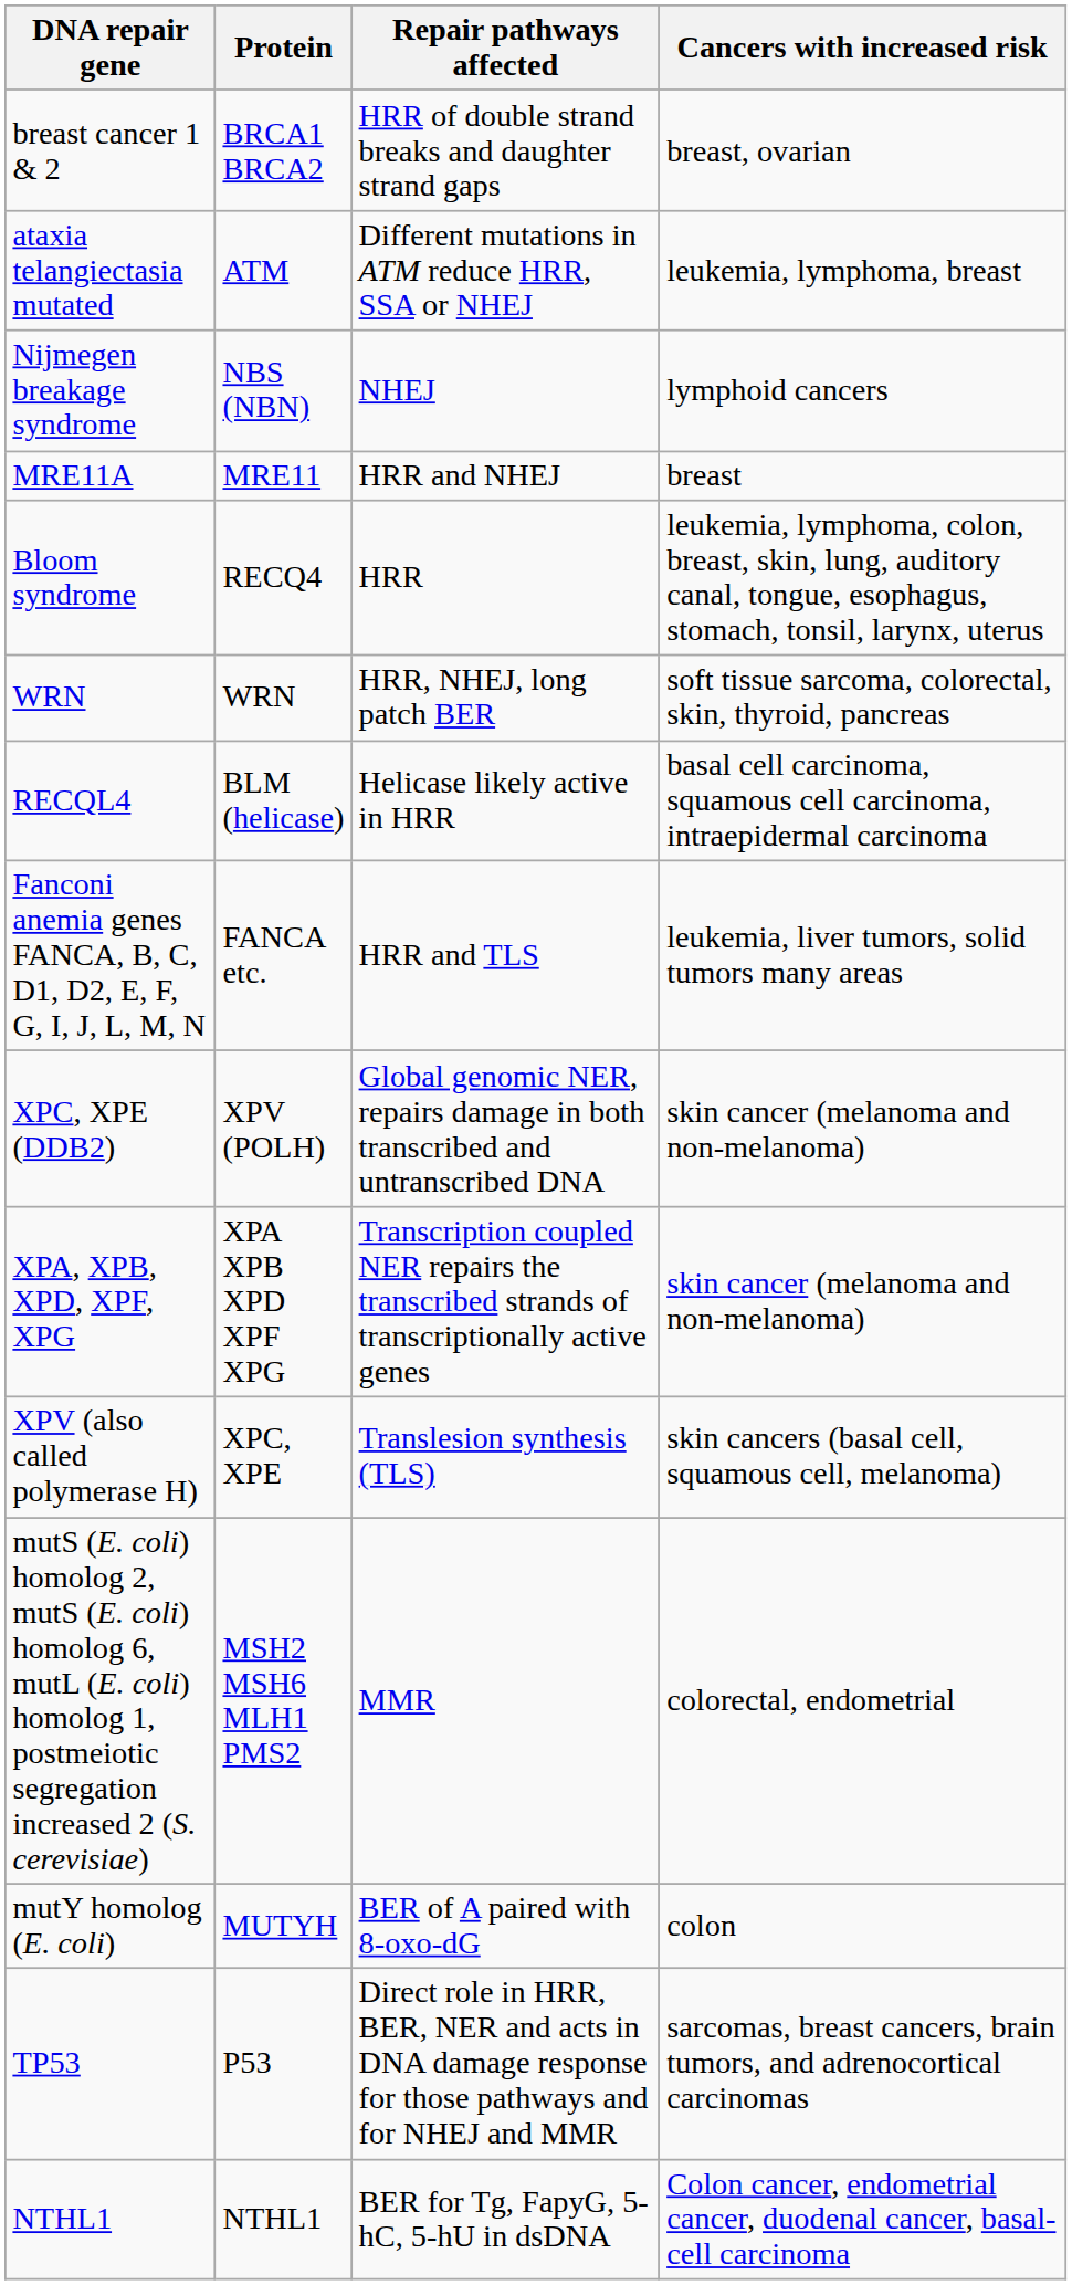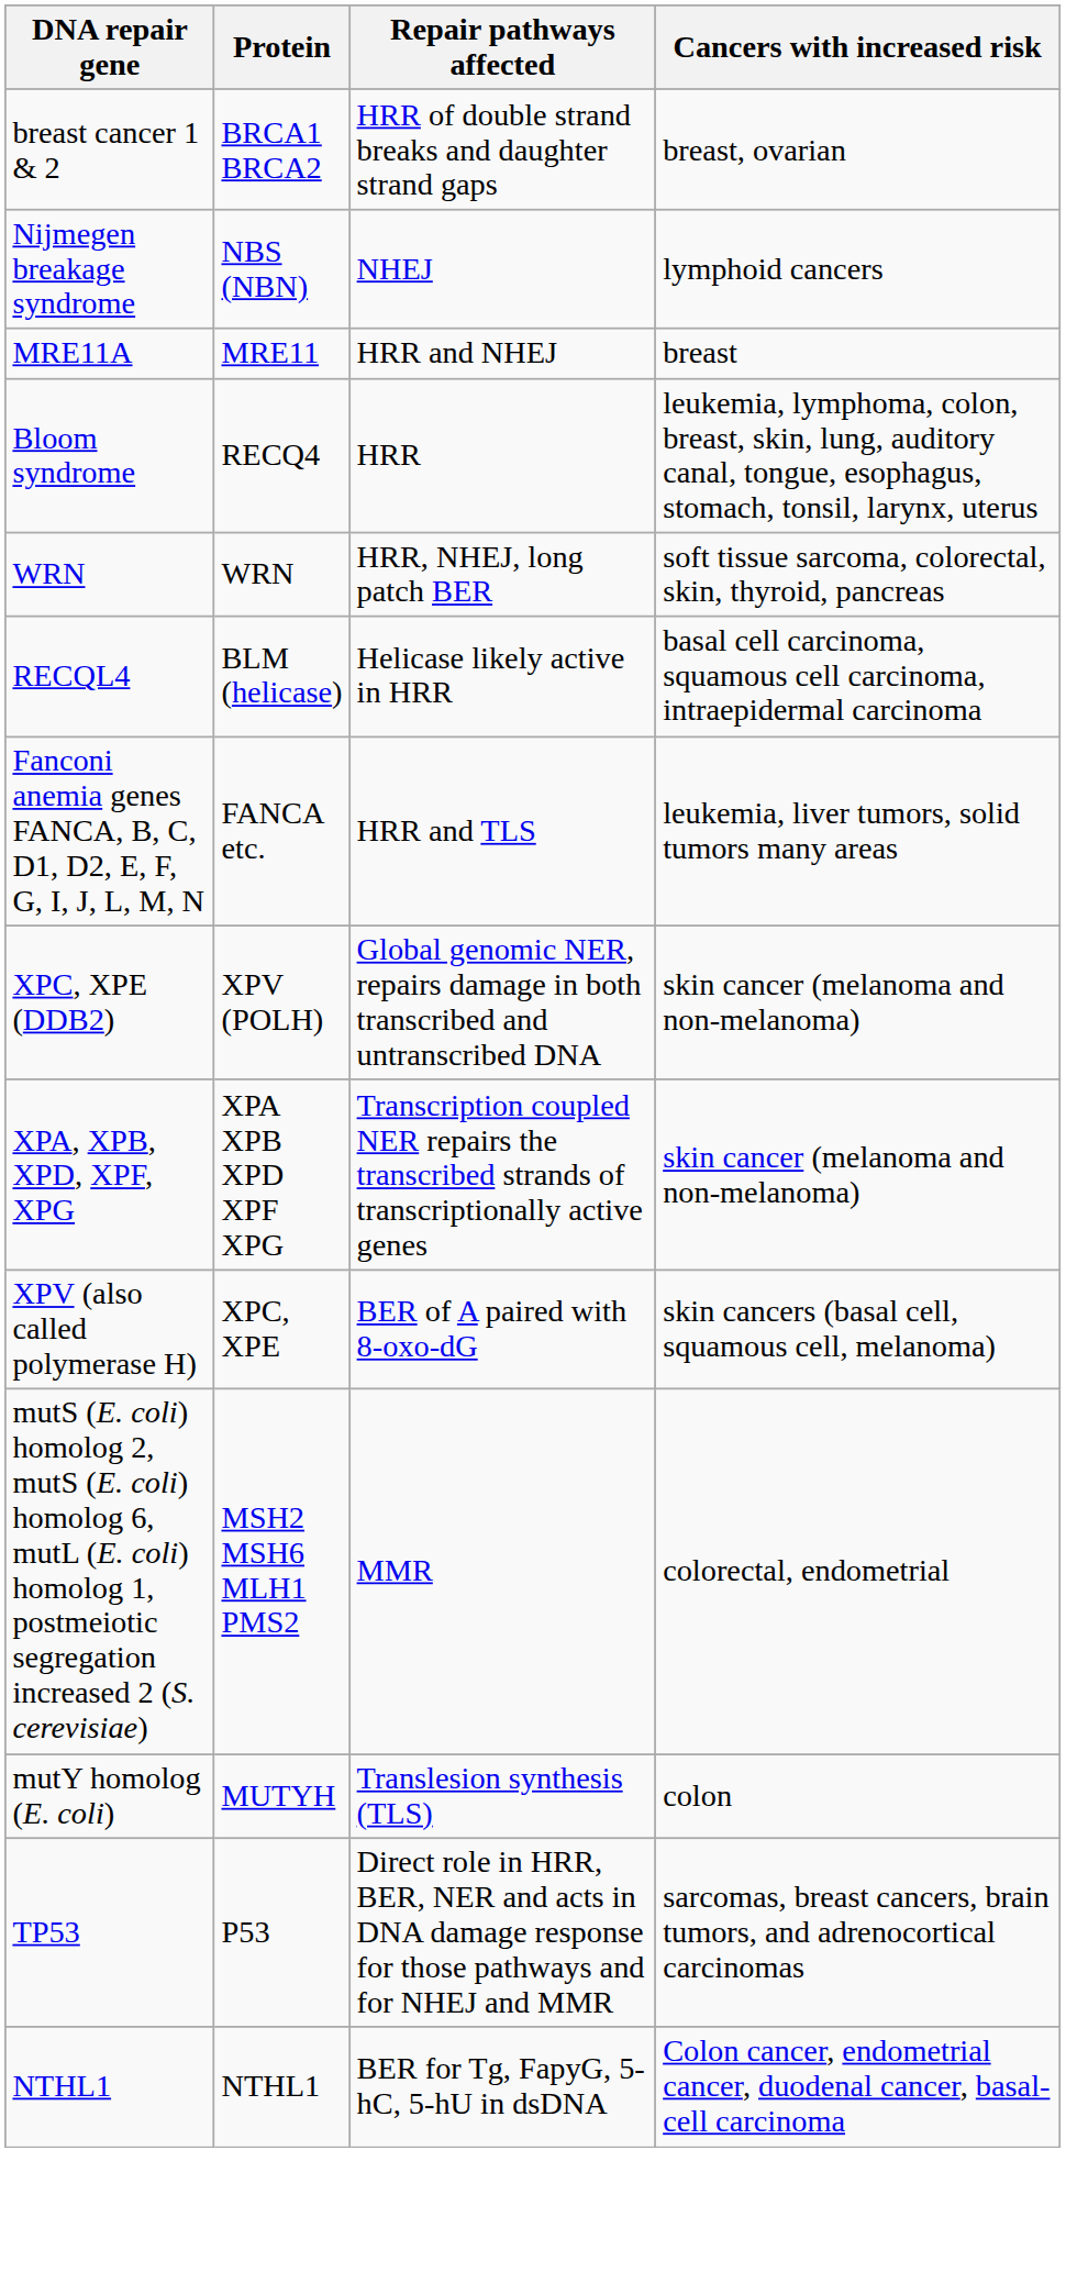 <table class="wikitable sortable">
 <tr>
 <th width="100">DNA repair gene</th>
 <th width="25">Protein</th>
 <th width="150">Repair pathways affected</th>
 <th width="200">Cancers with increased risk</th>
 </tr>
 <tr>
 <td>breast cancer 1 & 2</td>
 <td><a href='#'>BRCA1</a> <a href='#'>BRCA2</a></td>
 <td><a href='#'>HRR</a> of double strand breaks and daughter strand gaps</td>
 <td>breast, ovarian  </td>
-</tr>
-<tr>
-<td><a href='#'>ataxia telangiectasia mutated</a></td>
-<td><a href='#'>ATM</a></td>
-<td>Different mutations in <em>ATM</em> reduce <a href='#'>HRR</a>, <a href='#'>SSA</a> or <a href='#'>NHEJ</a>  </td>
-<td>leukemia, lymphoma, breast  </td>
 </tr>
 <tr>
 <td><a href='#'>Nijmegen breakage syndrome</a></td>
 <td><a href='#'>NBS (NBN)</a></td>
 <td><a href='#'>NHEJ</a>  </td>
 <td>lymphoid cancers  </td>
 </tr>
 <tr>
 <td><a href='#'>MRE11A</a></td>
 <td><a href='#'>MRE11</a></td>
 <td>HRR and NHEJ  </td>
 <td>breast  </td>
 </tr>
 <tr>
 <td><a href='#'>Bloom syndrome</a></td>
 <td>RECQ4</td>
 <td>HRR  </td>
 <td>leukemia, lymphoma, colon, breast, skin, lung, auditory canal, tongue, esophagus, stomach, tonsil, larynx, uterus  </td>
 </tr>
 <tr>
 <td><a href='#'>WRN</a></td>
 <td>WRN</td>
 <td>HRR, NHEJ, long patch <a href='#'>BER</a>  </td>
 <td>soft tissue sarcoma, colorectal, skin, thyroid, pancreas  </td>
 </tr>
 <tr>
 <td><a href='#'>RECQL4</a></td>
 <td>BLM (<a href='#'>helicase</a>)</td>
 <td>Helicase likely active in HRR  </td>
 <td>basal cell carcinoma, squamous cell carcinoma, intraepidermal carcinoma  </td>
 </tr>
 <tr>
 <td><a href='#'>Fanconi anemia</a> genes FANCA, B, C, D1, D2, E, F, G, I, J, L, M, N</td>
 <td>FANCA etc.</td>
 <td>HRR and <a href='#'>TLS</a>  </td>
 <td>leukemia, liver tumors, solid tumors many areas  </td>
 </tr>
 <tr>
 <td><a href='#'>XPC</a>, XPE (<a href='#'>DDB2</a>)</td>
 <td>XPV (POLH)</td>
 <td><a href='#'>Global genomic NER</a>, repairs damage in both transcribed and untranscribed DNA  </td>
 <td>skin cancer (melanoma and non-melanoma)  </td>
 </tr>
 <tr>
 <td><a href='#'>XPA</a>, <a href='#'>XPB</a>, <a href='#'>XPD</a>, <a href='#'>XPF</a>, <a href='#'>XPG</a></td>
 <td>XPA XPB XPD XPF XPG</td>
 <td><a href='#'>Transcription coupled NER</a> repairs the <a href='#'>transcribed</a> strands of transcriptionally active genes  </td>
 <td><a href='#'>skin cancer</a> (melanoma and non-melanoma)  </td>
 </tr>
 <tr>
 <td><a href='#'>XPV</a> (also called polymerase H)</td>
 <td>XPC, XPE</td>
-<td><a href='#'>Translesion synthesis (TLS)</a>  </td>
+<td><a href='#'>BER</a> of <a href='#'>A</a> paired with <a href='#'>8-oxo-dG</a>  </td>
 <td>skin cancers (basal cell, squamous cell, melanoma)  </td>
 </tr>
 <tr>
 <td>mutS (<em>E. coli</em>) homolog 2, mutS (<em>E. coli</em>) homolog 6, mutL (<em>E. coli</em>) homolog 1,<br>postmeiotic segregation increased 2 (<em>S. cerevisiae</em>)</td>
 <td><a href='#'>MSH2</a> <a href='#'>MSH6</a> <a href='#'>MLH1</a> <a href='#'>PMS2</a></td>
 <td><a href='#'>MMR</a>  </td>
 <td>colorectal, endometrial  </td>
 </tr>
 <tr>
 <td>mutY homolog (<em>E. coli</em>)</td>
 <td><a href='#'>MUTYH</a></td>
-<td><a href='#'>BER</a> of <a href='#'>A</a> paired with <a href='#'>8-oxo-dG</a>  </td>
+<td><a href='#'>Translesion synthesis (TLS)</a>  </td>
 <td>colon  </td>
 </tr>
 <tr>
 <td><a href='#'>TP53</a></td>
 <td>P53</td>
 <td>Direct role in HRR, BER, NER and acts in DNA damage response for those pathways and for NHEJ and MMR  </td>
 <td>sarcomas, breast cancers, brain tumors, and adrenocortical carcinomas  </td>
 </tr>
 <tr>
 <td><a href='#'>NTHL1</a></td>
 <td>NTHL1</td>
 <td>BER for Tg, FapyG, 5-hC, 5-hU in dsDNA</td>
 <td><a href='#'>Colon cancer</a>, <a href='#'>endometrial cancer</a>, <a href='#'>duodenal cancer</a>, <a href='#'>basal-cell carcinoma</a></td>
 </tr>
 </table>
